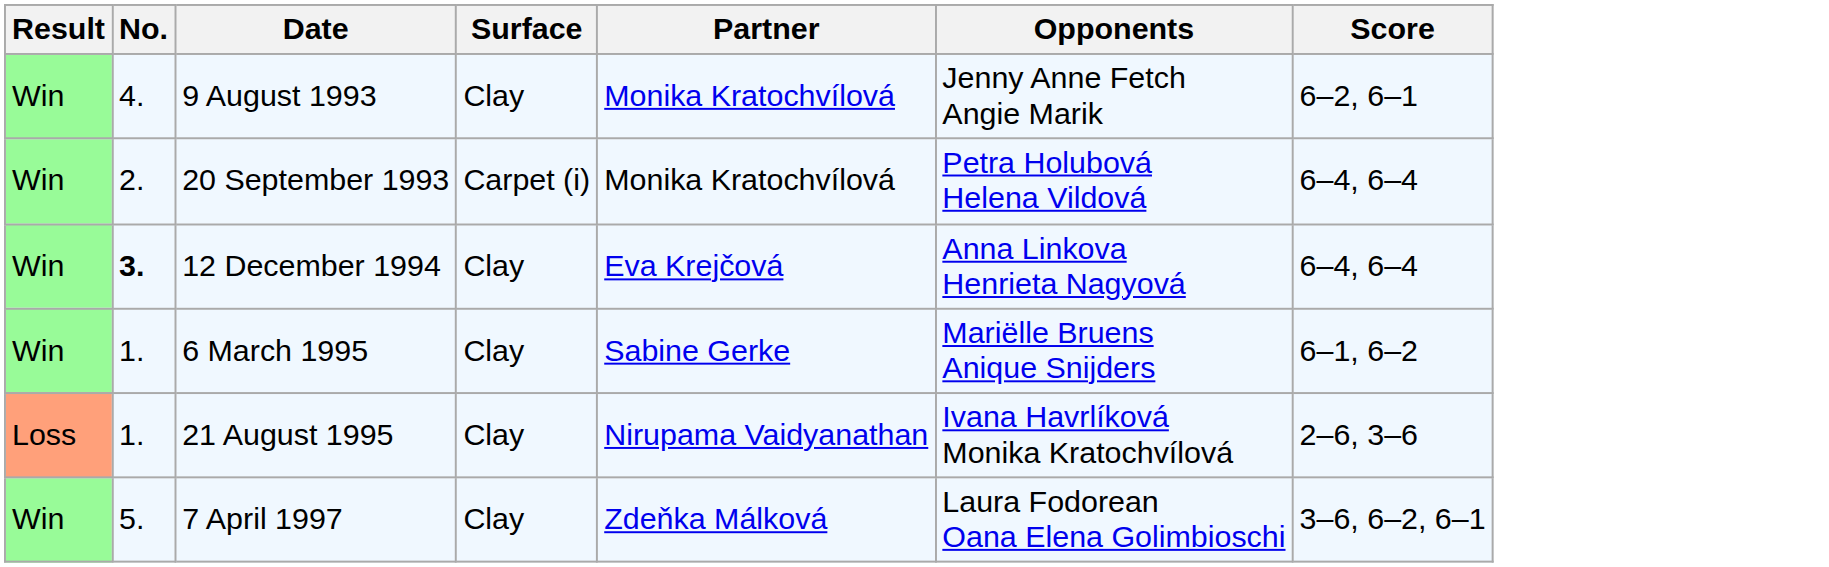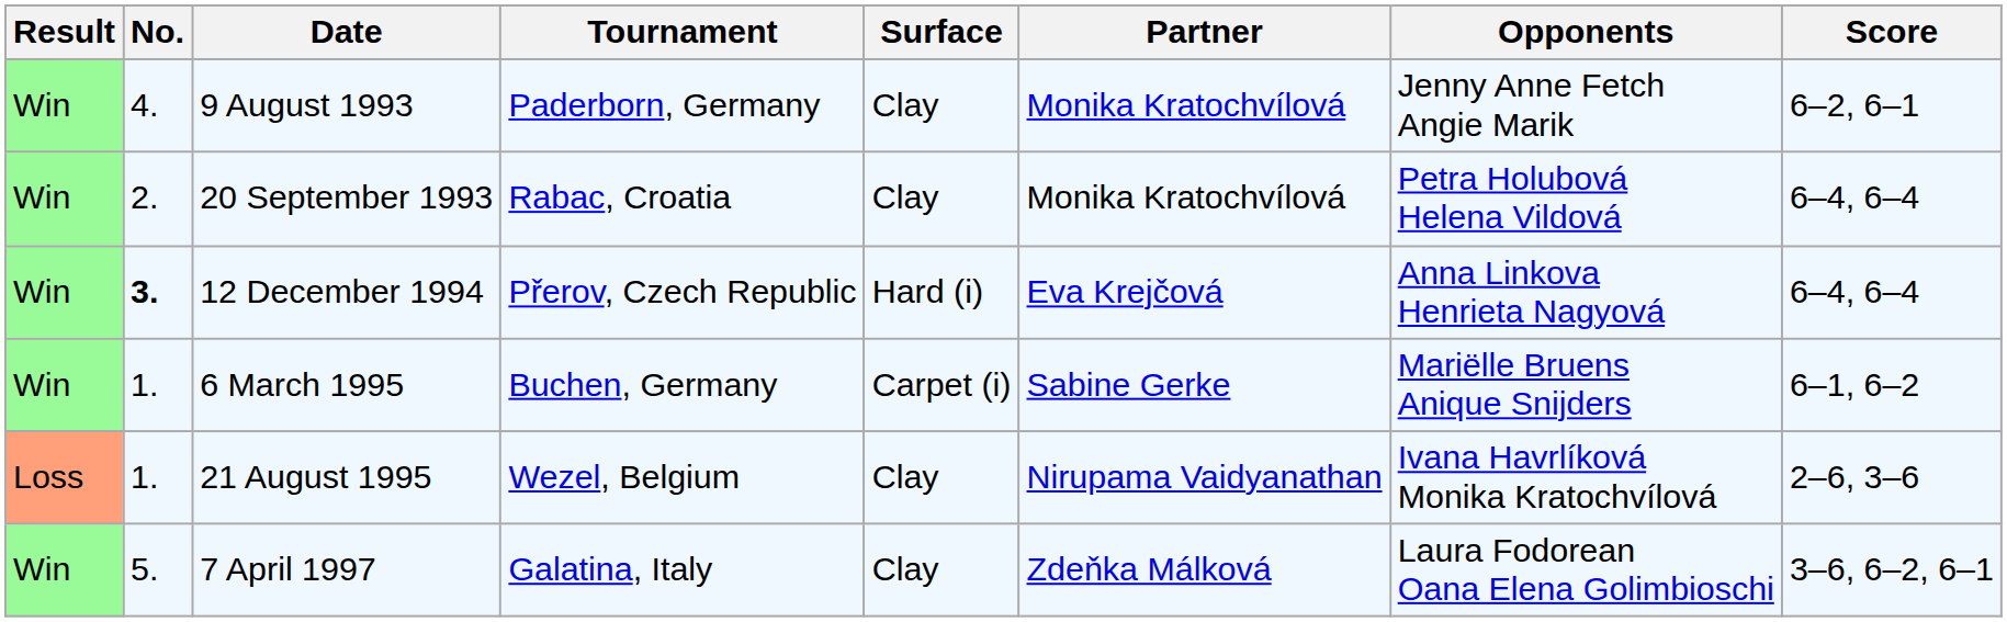 <table class="sortable wikitable" style=font-size:97%>
 <tr>
 <th>Result</th>
 <th>No.</th>
 <th>Date</th>
+<th>Tournament</th>
 <th>Surface</th>
 <th>Partner</th>
 <th>Opponents</th>
 <th class="unsortable">Score</th>
 </tr>
 <tr style="background:#f0f8ff;">
 <td style="background:#98fb98;">Win</td>
 <td>4.</td>
 <td>9 August 1993</td>
+<td><a href='#'>Paderborn</a>, Germany</td>
 <td>Clay</td>
 <td> <a href='#'>Monika Kratochvílová</a></td>
 <td> Jenny Anne Fetch <br>  Angie Marik</td>
 <td>6–2, 6–1</td>
 </tr>
 <tr style="background:#f0f8ff;">
 <td style="background:#98fb98;">Win</td>
 <td>2.</td>
 <td>20 September 1993</td>
-<td>Carpet (i)</td>
+<td><a href='#'>Rabac</a>, Croatia</td>
+<td>Clay</td>
 <td> Monika Kratochvílová</td>
 <td> <a href='#'>Petra Holubová</a> <br>  <a href='#'>Helena Vildová</a></td>
 <td>6–4, 6–4</td>
 </tr>
 <tr style="background:#f0f8ff;">
 <td style="background:#98fb98;">Win</td>
 <td><strong>3.</strong></td>
 <td>12 December 1994</td>
-<td>Clay</td>
+<td><a href='#'>Přerov</a>, Czech Republic</td>
+<td>Hard (i)</td>
 <td> <a href='#'>Eva Krejčová</a></td>
 <td> <a href='#'>Anna Linkova</a> <br>  <a href='#'>Henrieta Nagyová</a></td>
 <td>6–4, 6–4</td>
 </tr>
 <tr style="background:#f0f8ff;">
 <td style="background:#98fb98;">Win</td>
 <td>1.</td>
 <td>6 March 1995</td>
-<td>Clay</td>
+<td><a href='#'>Buchen</a>, Germany</td>
+<td>Carpet (i)</td>
 <td> <a href='#'>Sabine Gerke</a></td>
 <td> <a href='#'>Mariëlle Bruens</a> <br>  <a href='#'>Anique Snijders</a></td>
 <td>6–1, 6–2</td>
 </tr>
 <tr style="background:#f0f8ff;">
 <td style="background:#ffa07a;">Loss</td>
 <td>1.</td>
 <td>21 August 1995</td>
+<td><a href='#'>Wezel</a>, Belgium</td>
 <td>Clay</td>
 <td> <a href='#'>Nirupama Vaidyanathan</a></td>
 <td> <a href='#'>Ivana Havrlíková</a> <br>  Monika Kratochvílová</td>
 <td>2–6, 3–6</td>
 </tr>
 <tr style="background:#f0f8ff;">
 <td style="background:#98fb98;">Win</td>
 <td>5.</td>
 <td>7 April 1997</td>
+<td><a href='#'>Galatina</a>, Italy</td>
 <td>Clay</td>
 <td> <a href='#'>Zdeňka Málková</a></td>
 <td> Laura Fodorean <br>  <a href='#'>Oana Elena Golimbioschi</a></td>
 <td>3–6, 6–2, 6–1</td>
 </tr>
 </table>
